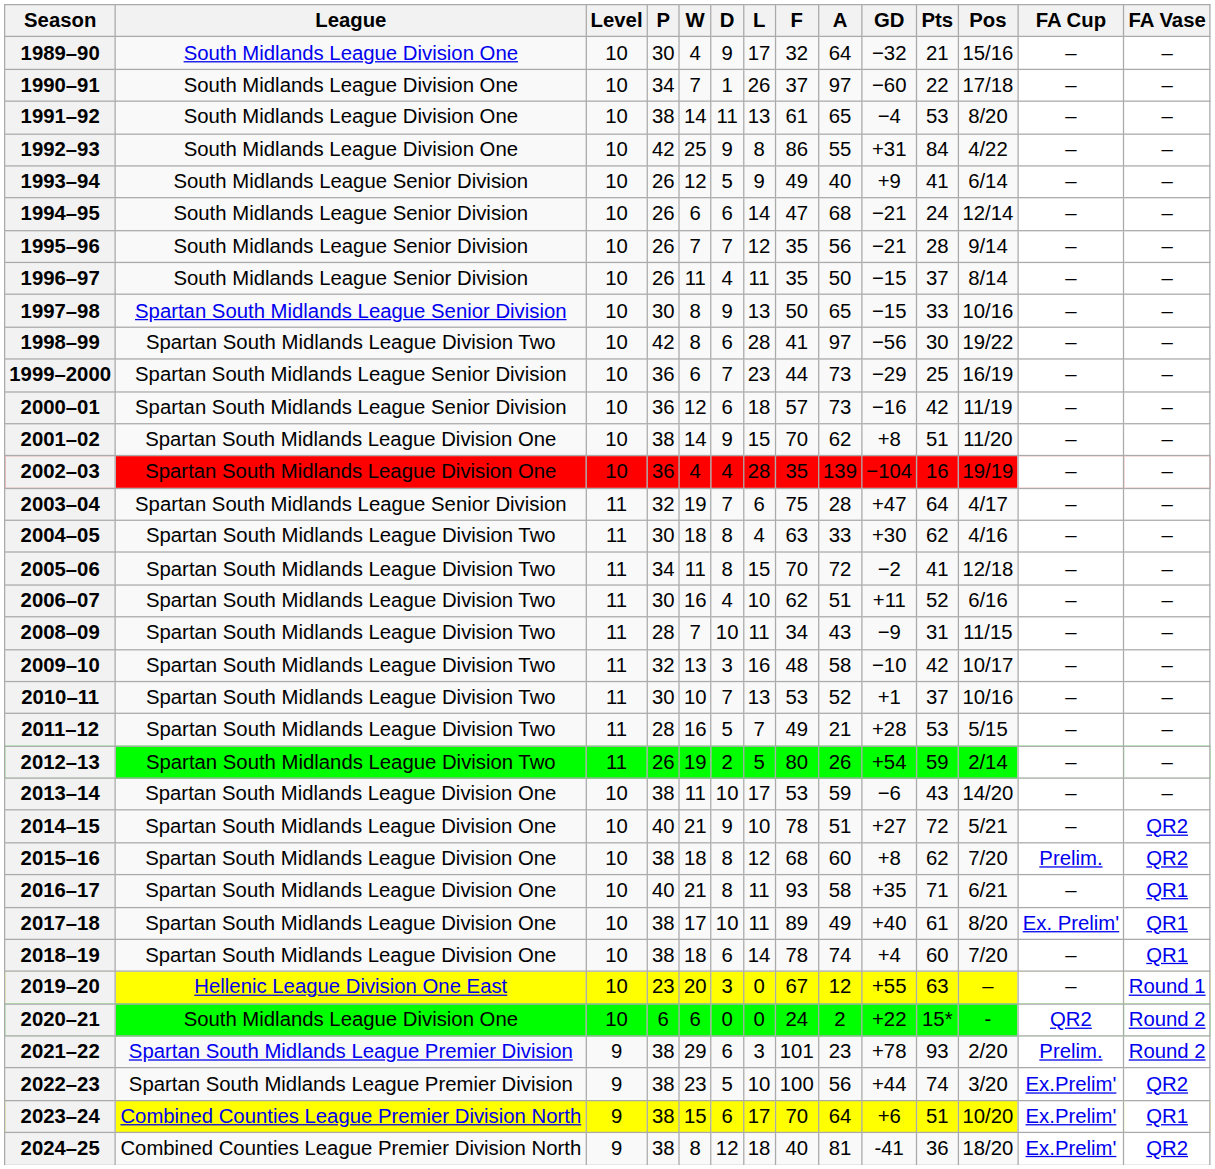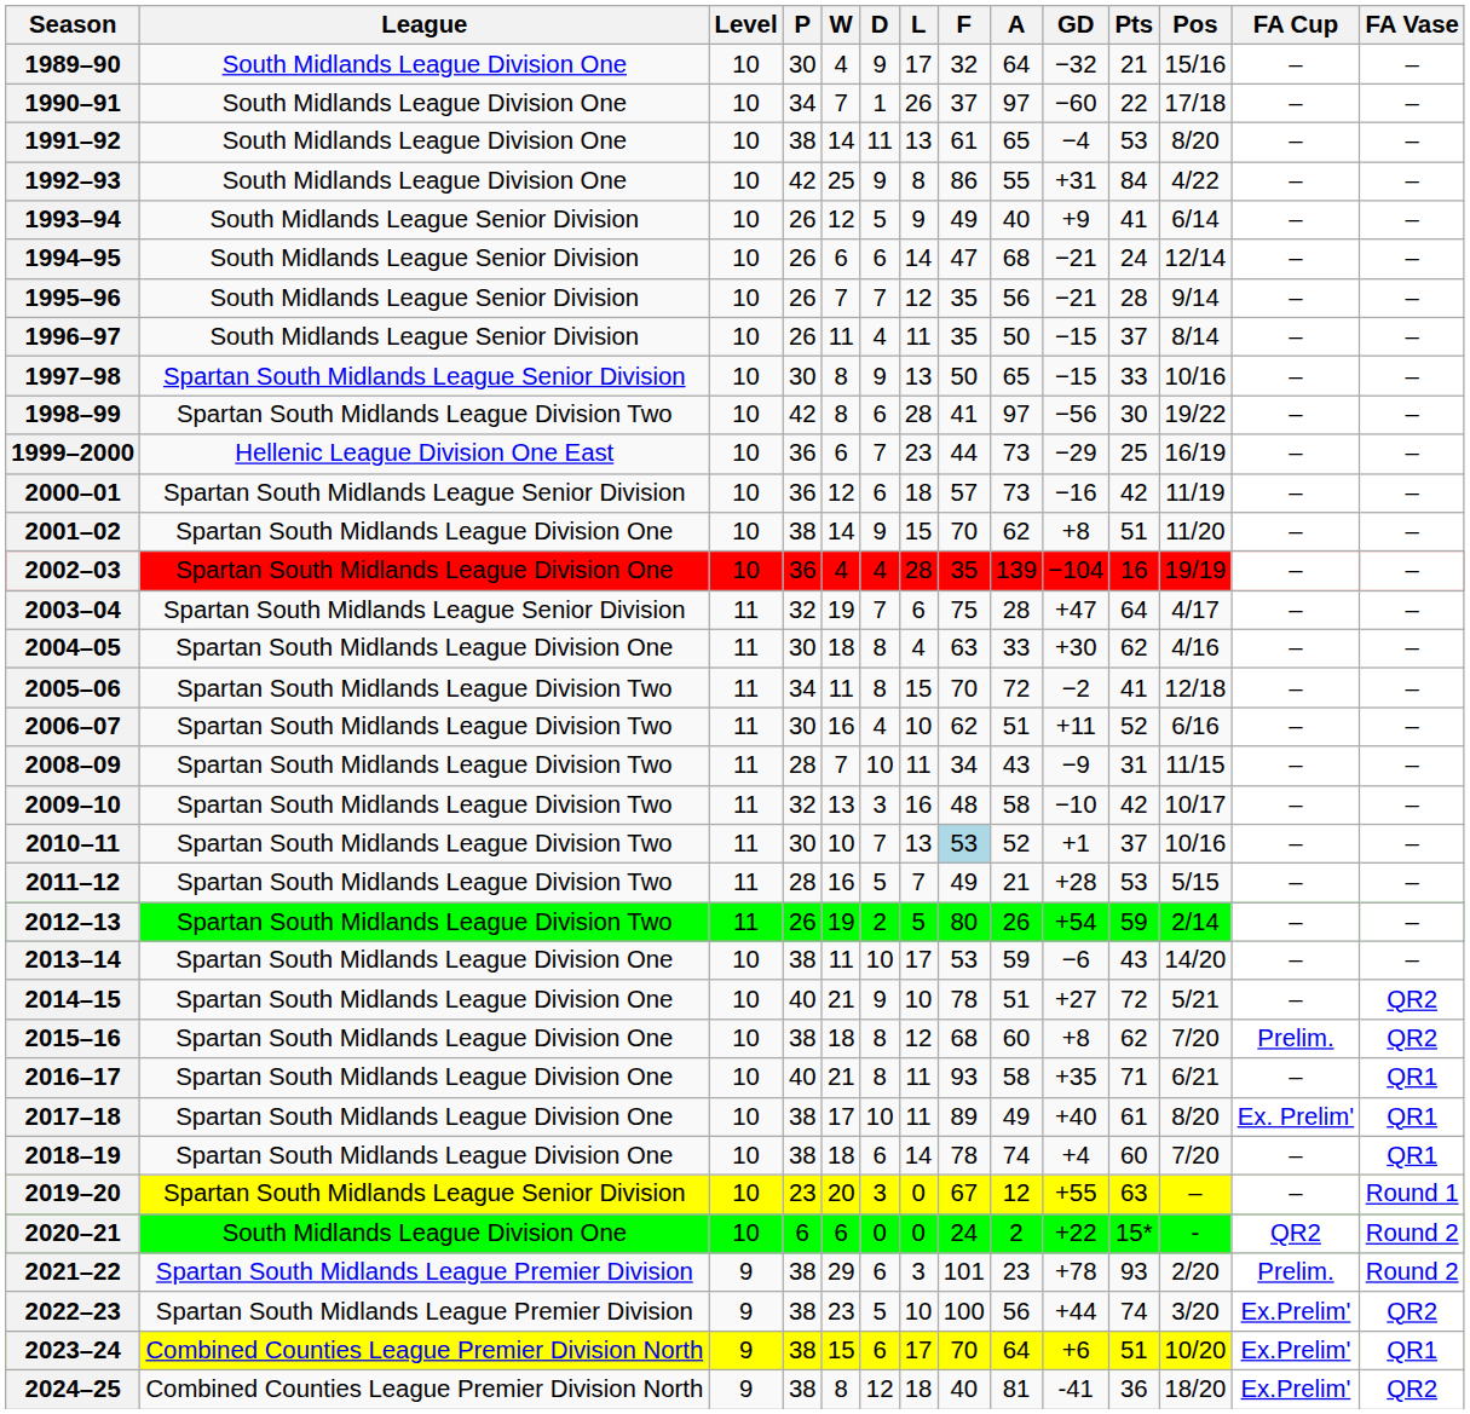 <table class="wikitable" style="text-align:center">
 <tr>
 <th>Season</th>
 <th>League</th>
 <th>Level</th>
 <th>P</th>
 <th>W</th>
 <th>D</th>
 <th>L</th>
 <th>F</th>
 <th>A</th>
 <th>GD</th>
 <th>Pts</th>
 <th>Pos</th>
 <th>FA Cup</th>
 <th>FA Vase</th>
 </tr>
 <tr>
 <th>1989–90</th>
 <td><a href='#'>South Midlands League Division One</a></td>
 <td>10</td>
 <td>30</td>
 <td>4</td>
 <td>9</td>
 <td>17</td>
 <td>32</td>
 <td>64</td>
 <td>−32</td>
 <td>21</td>
 <td>15/16</td>
 <td bgcolor=white>–</td>
 <td bgcolor=white>–</td>
 </tr>
 <tr>
 <th>1990–91</th>
 <td>South Midlands League Division One</td>
 <td>10</td>
 <td>34</td>
 <td>7</td>
 <td>1</td>
 <td>26</td>
 <td>37</td>
 <td>97</td>
 <td>−60</td>
 <td>22</td>
 <td>17/18</td>
 <td bgcolor=white>–</td>
 <td bgcolor=white>–</td>
 </tr>
 <tr>
 <th>1991–92</th>
 <td>South Midlands League Division One</td>
 <td>10</td>
 <td>38</td>
 <td>14</td>
 <td>11</td>
 <td>13</td>
 <td>61</td>
 <td>65</td>
 <td>−4</td>
 <td>53</td>
 <td>8/20</td>
 <td bgcolor=white>–</td>
 <td bgcolor=white>–</td>
 </tr>
 <tr>
 <th>1992–93</th>
 <td>South Midlands League Division One</td>
 <td>10</td>
 <td>42</td>
 <td>25</td>
 <td>9</td>
 <td>8</td>
 <td>86</td>
 <td>55</td>
 <td>+31</td>
 <td>84</td>
 <td>4/22</td>
 <td bgcolor=white>–</td>
 <td bgcolor=white>–</td>
 </tr>
 <tr>
 <th>1993–94</th>
 <td>South Midlands League Senior Division</td>
 <td>10</td>
 <td>26</td>
 <td>12</td>
 <td>5</td>
 <td>9</td>
 <td>49</td>
 <td>40</td>
 <td>+9</td>
 <td>41</td>
 <td>6/14</td>
 <td bgcolor=white>–</td>
 <td bgcolor=white>–</td>
 </tr>
 <tr>
 <th>1994–95</th>
 <td>South Midlands League Senior Division</td>
 <td>10</td>
 <td>26</td>
 <td>6</td>
 <td>6</td>
 <td>14</td>
 <td>47</td>
 <td>68</td>
 <td>−21</td>
 <td>24</td>
 <td>12/14</td>
 <td bgcolor=white>–</td>
 <td bgcolor=white>–</td>
 </tr>
 <tr>
 <th>1995–96</th>
 <td>South Midlands League Senior Division</td>
 <td>10</td>
 <td>26</td>
 <td>7</td>
 <td>7</td>
 <td>12</td>
 <td>35</td>
 <td>56</td>
 <td>−21</td>
 <td>28</td>
 <td>9/14</td>
 <td bgcolor=white>–</td>
 <td bgcolor=white>–</td>
 </tr>
 <tr>
 <th>1996–97</th>
 <td>South Midlands League Senior Division</td>
 <td>10</td>
 <td>26</td>
 <td>11</td>
 <td>4</td>
 <td>11</td>
 <td>35</td>
 <td>50</td>
 <td>−15</td>
 <td>37</td>
 <td>8/14</td>
 <td bgcolor=white>–</td>
 <td bgcolor=white>–</td>
 </tr>
 <tr>
 <th>1997–98</th>
 <td><a href='#'>Spartan South Midlands League Senior Division</a></td>
 <td>10</td>
 <td>30</td>
 <td>8</td>
 <td>9</td>
 <td>13</td>
 <td>50</td>
 <td>65</td>
 <td>−15</td>
 <td>33</td>
 <td>10/16</td>
 <td bgcolor=white>–</td>
 <td bgcolor=white>–</td>
 </tr>
 <tr>
 <th>1998–99</th>
 <td>Spartan South Midlands League Division Two</td>
 <td>10</td>
 <td>42</td>
 <td>8</td>
 <td>6</td>
 <td>28</td>
 <td>41</td>
 <td>97</td>
 <td>−56</td>
 <td>30</td>
 <td>19/22</td>
 <td bgcolor=white>–</td>
 <td bgcolor=white>–</td>
 </tr>
 <tr>
 <th>1999–2000</th>
-<td>Spartan South Midlands League Senior Division</td>
+<td><a href='#'>Hellenic League Division One East</a></td>
 <td>10</td>
 <td>36</td>
 <td>6</td>
 <td>7</td>
 <td>23</td>
 <td>44</td>
 <td>73</td>
 <td>−29</td>
 <td>25</td>
 <td>16/19</td>
 <td bgcolor=white>–</td>
 <td bgcolor=white>–</td>
 </tr>
 <tr>
 <th>2000–01</th>
 <td>Spartan South Midlands League Senior Division</td>
 <td>10</td>
 <td>36</td>
 <td>12</td>
 <td>6</td>
 <td>18</td>
 <td>57</td>
 <td>73</td>
 <td>−16</td>
 <td>42</td>
 <td>11/19</td>
 <td bgcolor=white>–</td>
 <td bgcolor=white>–</td>
 </tr>
 <tr>
 <th>2001–02</th>
 <td>Spartan South Midlands League Division One</td>
 <td>10</td>
 <td>38</td>
 <td>14</td>
 <td>9</td>
 <td>15</td>
 <td>70</td>
 <td>62</td>
 <td>+8</td>
 <td>51</td>
 <td>11/20</td>
 <td bgcolor=white>–</td>
 <td bgcolor=white>–</td>
 </tr>
 <tr bgcolor="red">
 <th>2002–03</th>
 <td>Spartan South Midlands League Division One</td>
 <td>10</td>
 <td>36</td>
 <td>4</td>
 <td>4</td>
 <td>28</td>
 <td>35</td>
 <td>139</td>
 <td>−104</td>
 <td>16</td>
 <td>19/19</td>
 <td bgcolor=white>–</td>
 <td bgcolor=white>–</td>
 </tr>
 <tr>
 <th>2003–04</th>
 <td>Spartan South Midlands League Senior Division</td>
 <td>11</td>
 <td>32</td>
 <td>19</td>
 <td>7</td>
 <td>6</td>
 <td>75</td>
 <td>28</td>
 <td>+47</td>
 <td>64</td>
 <td>4/17</td>
 <td bgcolor=white>–</td>
 <td bgcolor=white>–</td>
 </tr>
 <tr>
 <th>2004–05</th>
-<td>Spartan South Midlands League Division Two</td>
+<td>Spartan South Midlands League Division One</td>
 <td>11</td>
 <td>30</td>
 <td>18</td>
 <td>8</td>
 <td>4</td>
 <td>63</td>
 <td>33</td>
 <td>+30</td>
 <td>62</td>
 <td>4/16</td>
 <td bgcolor=white>–</td>
 <td bgcolor=white>–</td>
 </tr>
 <tr>
 <th>2005–06</th>
 <td>Spartan South Midlands League Division Two</td>
 <td>11</td>
 <td>34</td>
 <td>11</td>
 <td>8</td>
 <td>15</td>
 <td>70</td>
 <td>72</td>
 <td>−2</td>
 <td>41</td>
 <td>12/18</td>
 <td bgcolor=white>–</td>
 <td bgcolor=white>–</td>
 </tr>
 <tr>
 <th>2006–07</th>
 <td>Spartan South Midlands League Division Two</td>
 <td>11</td>
 <td>30</td>
 <td>16</td>
 <td>4</td>
 <td>10</td>
 <td>62</td>
 <td>51</td>
 <td>+11</td>
 <td>52</td>
 <td>6/16</td>
 <td bgcolor=white>–</td>
 <td bgcolor=white>–</td>
 </tr>
 <tr>
 <th>2008–09</th>
 <td>Spartan South Midlands League Division Two</td>
 <td>11</td>
 <td>28</td>
 <td>7</td>
 <td>10</td>
 <td>11</td>
 <td>34</td>
 <td>43</td>
 <td>−9</td>
 <td>31</td>
 <td>11/15</td>
 <td bgcolor=white>–</td>
 <td bgcolor=white>–</td>
 </tr>
 <tr>
 <th>2009–10</th>
 <td>Spartan South Midlands League Division Two</td>
 <td>11</td>
 <td>32</td>
 <td>13</td>
 <td>3</td>
 <td>16</td>
 <td>48</td>
 <td>58</td>
 <td>−10</td>
 <td>42</td>
 <td>10/17</td>
 <td bgcolor=white>–</td>
 <td bgcolor=white>–</td>
 </tr>
 <tr>
 <th>2010–11</th>
 <td>Spartan South Midlands League Division Two</td>
 <td>11</td>
 <td>30</td>
 <td>10</td>
 <td>7</td>
 <td>13</td>
-<td>53</td>
+<td style="background: lightblue;">53</td>
 <td>52</td>
 <td>+1</td>
 <td>37</td>
 <td>10/16</td>
 <td bgcolor=white>–</td>
 <td bgcolor=white>–</td>
 </tr>
 <tr>
 <th>2011–12</th>
 <td>Spartan South Midlands League Division Two</td>
 <td>11</td>
 <td>28</td>
 <td>16</td>
 <td>5</td>
 <td>7</td>
 <td>49</td>
 <td>21</td>
 <td>+28</td>
 <td>53</td>
 <td>5/15</td>
 <td bgcolor=white>–</td>
 <td bgcolor=white>–</td>
 </tr>
 <tr bgcolor="lime">
 <th>2012–13</th>
 <td>Spartan South Midlands League Division Two</td>
 <td>11</td>
 <td>26</td>
 <td>19</td>
 <td>2</td>
 <td>5</td>
 <td>80</td>
 <td>26</td>
 <td>+54</td>
 <td>59</td>
 <td>2/14</td>
 <td bgcolor=white>–</td>
 <td bgcolor=white>–</td>
 </tr>
 <tr>
 <th>2013–14</th>
 <td>Spartan South Midlands League Division One</td>
 <td>10</td>
 <td>38</td>
 <td>11</td>
 <td>10</td>
 <td>17</td>
 <td>53</td>
 <td>59</td>
 <td>−6</td>
 <td>43</td>
 <td>14/20</td>
 <td bgcolor=white>–</td>
 <td bgcolor=white>–</td>
 </tr>
 <tr>
 <th>2014–15</th>
 <td>Spartan South Midlands League Division One</td>
 <td>10</td>
 <td>40</td>
 <td>21</td>
 <td>9</td>
 <td>10</td>
 <td>78</td>
 <td>51</td>
 <td>+27</td>
 <td>72</td>
 <td>5/21</td>
 <td bgcolor=white>–</td>
 <td bgcolor="white"><a href='#'>QR2</a></td>
 </tr>
 <tr>
 <th>2015–16</th>
 <td>Spartan South Midlands League Division One</td>
 <td>10</td>
 <td>38</td>
 <td>18</td>
 <td>8</td>
 <td>12</td>
 <td>68</td>
 <td>60</td>
 <td>+8</td>
 <td>62</td>
 <td>7/20</td>
 <td bgcolor="white"><a href='#'>Prelim.</a></td>
 <td bgcolor="white"><a href='#'>QR2</a></td>
 </tr>
 <tr>
 <th>2016–17</th>
 <td>Spartan South Midlands League Division One</td>
 <td>10</td>
 <td>40</td>
 <td>21</td>
 <td>8</td>
 <td>11</td>
 <td>93</td>
 <td>58</td>
 <td>+35</td>
 <td>71</td>
 <td>6/21</td>
 <td bgcolor=white>–</td>
 <td bgcolor="white"><a href='#'>QR1</a></td>
 </tr>
 <tr>
 <th>2017–18</th>
 <td>Spartan South Midlands League Division One</td>
 <td>10</td>
 <td>38</td>
 <td>17</td>
 <td>10</td>
 <td>11</td>
 <td>89</td>
 <td>49</td>
 <td>+40</td>
 <td>61</td>
 <td>8/20</td>
 <td bgcolor="white"><a href='#'>Ex. Prelim'</a></td>
 <td bgcolor="white"><a href='#'>QR1</a></td>
 </tr>
 <tr>
 <th>2018–19</th>
 <td>Spartan South Midlands League Division One</td>
 <td>10</td>
 <td>38</td>
 <td>18</td>
 <td>6</td>
 <td>14</td>
 <td>78</td>
 <td>74</td>
 <td>+4</td>
 <td>60</td>
 <td>7/20</td>
 <td bgcolor=white>–</td>
 <td bgcolor="white"><a href='#'>QR1</a></td>
 </tr>
 <tr bgcolor="yellow">
 <th>2019–20</th>
-<td><a href='#'>Hellenic League Division One East</a></td>
+<td>Spartan South Midlands League Senior Division</td>
 <td>10</td>
 <td>23</td>
 <td>20</td>
 <td>3</td>
 <td>0</td>
 <td>67</td>
 <td>12</td>
 <td>+55</td>
 <td>63</td>
 <td>–</td>
 <td bgcolor=white>–</td>
 <td bgcolor="white"><a href='#'>Round 1</a></td>
 </tr>
 <tr bgcolor="lime">
 <th>2020–21</th>
 <td>South Midlands League Division One</td>
 <td>10</td>
 <td>6</td>
 <td>6</td>
 <td>0</td>
 <td>0</td>
 <td>24</td>
 <td>2</td>
 <td>+22</td>
 <td>15*</td>
 <td>-</td>
 <td bgcolor="white"><a href='#'>QR2</a></td>
 <td bgcolor="white"><a href='#'>Round 2</a></td>
 </tr>
 <tr>
 <th>2021–22</th>
 <td><a href='#'>Spartan South Midlands League Premier Division</a></td>
 <td>9</td>
 <td>38</td>
 <td>29</td>
 <td>6</td>
 <td>3</td>
 <td>101</td>
 <td>23</td>
 <td>+78</td>
 <td>93</td>
 <td>2/20</td>
 <td bgcolor="white"><a href='#'>Prelim.</a></td>
 <td bgcolor="white"><a href='#'>Round 2</a></td>
 </tr>
 <tr>
 <th>2022–23</th>
 <td>Spartan South Midlands League Premier Division</td>
 <td>9</td>
 <td>38</td>
 <td>23</td>
 <td>5</td>
 <td>10</td>
 <td>100</td>
 <td>56</td>
 <td>+44</td>
 <td>74</td>
 <td>3/20</td>
 <td bgcolor="white"><a href='#'>Ex.Prelim'</a></td>
 <td bgcolor="white"><a href='#'>QR2</a></td>
 </tr>
 <tr bgcolor="yellow">
 <th>2023–24</th>
 <td><a href='#'>Combined Counties League Premier Division North</a></td>
 <td>9</td>
 <td>38</td>
 <td>15</td>
 <td>6</td>
 <td>17</td>
 <td>70</td>
 <td>64</td>
 <td>+6</td>
 <td>51</td>
 <td>10/20</td>
 <td bgcolor="white"><a href='#'>Ex.Prelim'</a></td>
 <td bgcolor="white"><a href='#'>QR1</a></td>
 </tr>
 <tr>
 <th>2024–25</th>
 <td>Combined Counties League Premier Division North</td>
 <td>9</td>
 <td>38</td>
 <td>8</td>
 <td>12</td>
 <td>18</td>
 <td>40</td>
 <td>81</td>
 <td>-41</td>
 <td>36</td>
 <td>18/20</td>
 <td bgcolor="white"><a href='#'>Ex.Prelim'</a></td>
 <td bgcolor="white"><a href='#'>QR2</a></td>
 </tr>
 </table>
